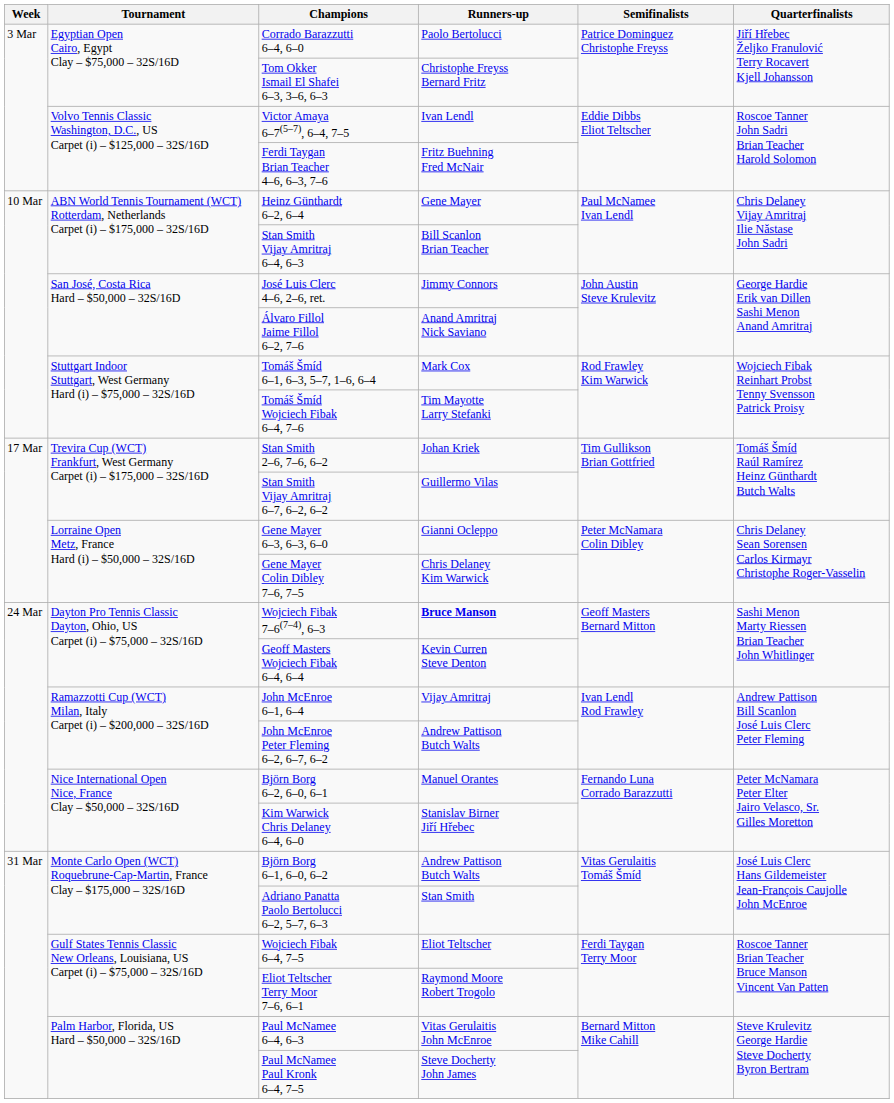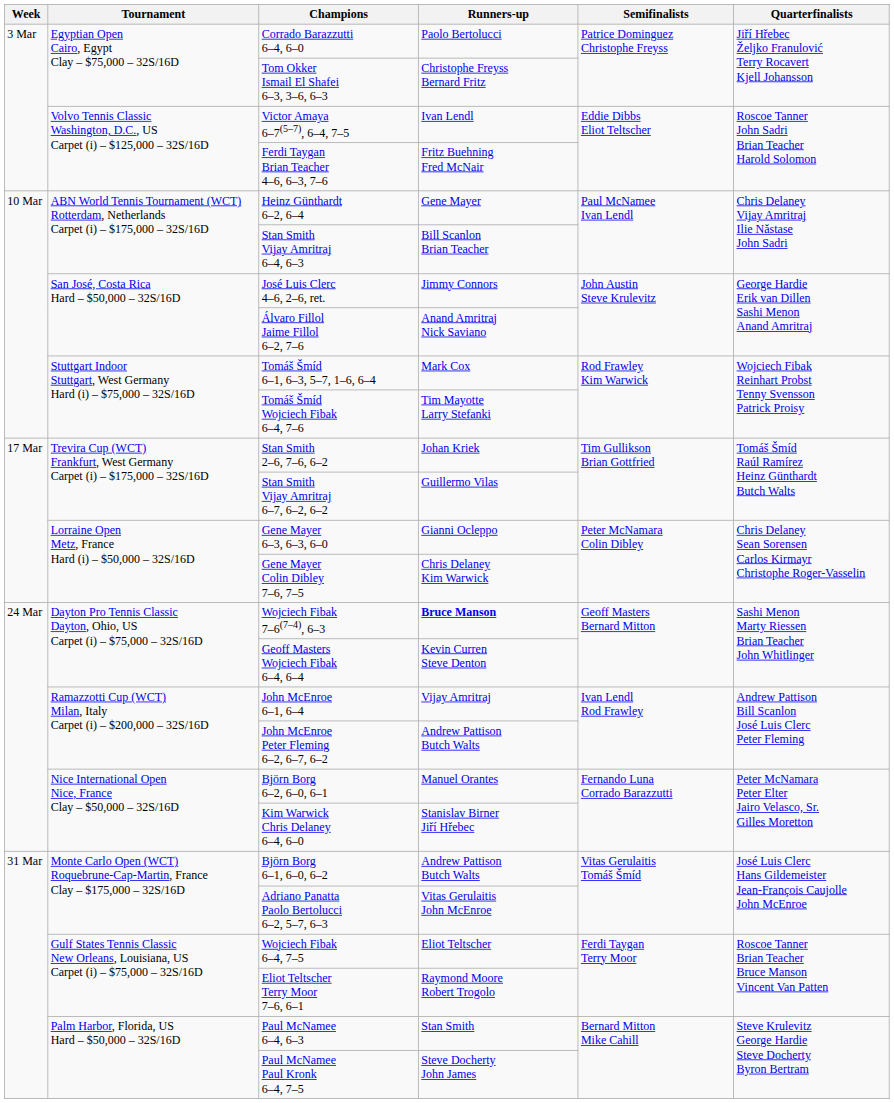 <table class=wikitable style=font-size:95%>
 <tr>
 <th style="width:48px;">Week</th>
 <th style="width:260px;">Tournament</th>
 <th style="width:195px;">Champions</th>
 <th style="width:195px;">Runners-up</th>
 <th style="width:190px;">Semifinalists</th>
 <th style="width:190px;">Quarterfinalists</th>
 </tr>
 <tr valign=top>
 <td rowspan=4>3 Mar</td>
 <td rowspan=2><a href='#'>Egyptian Open</a><br><a href='#'>Cairo</a>, Egypt <br> Clay – $75,000 – 32S/16D</td>
 <td> <a href='#'>Corrado Barazzutti</a> <br> 6–4, 6–0</td>
 <td> <a href='#'>Paolo Bertolucci</a></td>
 <td rowspan=2> <a href='#'>Patrice Dominguez</a> <br>  <a href='#'>Christophe Freyss</a></td>
 <td rowspan=2> <a href='#'>Jiří Hřebec</a> <br>  <a href='#'>Željko Franulović</a> <br>  <a href='#'>Terry Rocavert</a> <br>  <a href='#'>Kjell Johansson</a></td>
 </tr>
 <tr valign=top>
 <td> <a href='#'>Tom Okker</a> <br>  <a href='#'>Ismail El Shafei</a> <br> 6–3, 3–6, 6–3</td>
 <td> <a href='#'>Christophe Freyss</a> <br>  <a href='#'>Bernard Fritz</a></td>
 </tr>
 <tr valign=top>
 <td rowspan=2><a href='#'>Volvo Tennis Classic</a> <br> <a href='#'>Washington, D.C.</a>, US <br> Carpet (i) – $125,000 – 32S/16D</td>
 <td> <a href='#'>Victor Amaya</a> <br> 6–7<sup>(5–7)</sup>, 6–4, 7–5</td>
 <td> <a href='#'>Ivan Lendl</a></td>
 <td rowspan=2> <a href='#'>Eddie Dibbs</a> <br>  <a href='#'>Eliot Teltscher</a></td>
 <td rowspan=2> <a href='#'>Roscoe Tanner</a> <br>  <a href='#'>John Sadri</a> <br>  <a href='#'>Brian Teacher</a> <br>  <a href='#'>Harold Solomon</a></td>
 </tr>
 <tr valign=top>
 <td> <a href='#'>Ferdi Taygan</a> <br>  <a href='#'>Brian Teacher</a> <br> 4–6, 6–3, 7–6</td>
 <td> <a href='#'>Fritz Buehning</a> <br>  <a href='#'>Fred McNair</a></td>
 </tr>
 <tr valign=top>
 <td rowspan=6>10 Mar</td>
 <td rowspan=2><a href='#'>ABN World Tennis Tournament (WCT)</a> <br> <a href='#'>Rotterdam</a>, Netherlands <br> Carpet (i) – $175,000 – 32S/16D</td>
 <td> <a href='#'>Heinz Günthardt</a> <br> 6–2, 6–4</td>
 <td> <a href='#'>Gene Mayer</a></td>
 <td rowspan=2> <a href='#'>Paul McNamee</a> <br>  <a href='#'>Ivan Lendl</a></td>
 <td rowspan=2> <a href='#'>Chris Delaney</a> <br>  <a href='#'>Vijay Amritraj</a> <br>  <a href='#'>Ilie Năstase</a> <br>  <a href='#'>John Sadri</a></td>
 </tr>
 <tr valign=top>
 <td> <a href='#'>Stan Smith</a> <br>  <a href='#'>Vijay Amritraj</a> <br> 6–4, 6–3</td>
 <td> <a href='#'>Bill Scanlon</a> <br>  <a href='#'>Brian Teacher</a></td>
 </tr>
 <tr valign=top>
 <td rowspan=2><a href='#'>San José, Costa Rica</a> <br> Hard – $50,000 – 32S/16D</td>
 <td> <a href='#'>José Luis Clerc</a><br> 4–6, 2–6, ret.</td>
 <td> <a href='#'>Jimmy Connors</a></td>
 <td rowspan=2> <a href='#'>John Austin</a> <br>  <a href='#'>Steve Krulevitz</a></td>
 <td rowspan=2> <a href='#'>George Hardie</a> <br>  <a href='#'>Erik van Dillen</a> <br>  <a href='#'>Sashi Menon</a> <br>  <a href='#'>Anand Amritraj</a></td>
 </tr>
 <tr valign=top>
 <td> <a href='#'>Álvaro Fillol</a> <br>  <a href='#'>Jaime Fillol</a> <br> 6–2, 7–6</td>
 <td> <a href='#'>Anand Amritraj</a> <br>  <a href='#'>Nick Saviano</a></td>
 </tr>
 <tr valign=top>
 <td rowspan=2><a href='#'>Stuttgart Indoor</a> <br> <a href='#'>Stuttgart</a>, West Germany <br> Hard (i) – $75,000 – 32S/16D</td>
 <td> <a href='#'>Tomáš Šmíd</a> <br> 6–1, 6–3, 5–7, 1–6, 6–4</td>
 <td> <a href='#'>Mark Cox</a></td>
 <td rowspan=2> <a href='#'>Rod Frawley</a> <br>  <a href='#'>Kim Warwick</a></td>
 <td rowspan=2> <a href='#'>Wojciech Fibak</a> <br>  <a href='#'>Reinhart Probst</a> <br>  <a href='#'>Tenny Svensson</a> <br>  <a href='#'>Patrick Proisy</a></td>
 </tr>
 <tr valign=top>
 <td> <a href='#'>Tomáš Šmíd</a> <br>  <a href='#'>Wojciech Fibak</a> <br> 6–4, 7–6</td>
 <td> <a href='#'>Tim Mayotte</a> <br>  <a href='#'>Larry Stefanki</a></td>
 </tr>
 <tr valign=top>
 <td rowspan=4>17 Mar</td>
 <td rowspan=2><a href='#'>Trevira Cup (WCT)</a> <br> <a href='#'>Frankfurt</a>, West Germany <br> Carpet (i) – $175,000 – 32S/16D</td>
 <td> <a href='#'>Stan Smith</a> <br> 2–6, 7–6, 6–2</td>
 <td> <a href='#'>Johan Kriek</a></td>
 <td rowspan=2> <a href='#'>Tim Gullikson</a> <br>  <a href='#'>Brian Gottfried</a></td>
 <td rowspan=2> <a href='#'>Tomáš Šmíd</a> <br>  <a href='#'>Raúl Ramírez</a> <br>  <a href='#'>Heinz Günthardt</a> <br>  <a href='#'>Butch Walts</a></td>
 </tr>
 <tr valign=top>
 <td> <a href='#'>Stan Smith</a> <br>  <a href='#'>Vijay Amritraj</a> <br> 6–7, 6–2, 6–2</td>
 <td> <a href='#'>Guillermo Vilas</a></td>
 </tr>
 <tr valign=top>
 <td rowspan=2><a href='#'>Lorraine Open</a> <br> <a href='#'>Metz</a>, France <br> Hard (i) – $50,000 – 32S/16D</td>
 <td> <a href='#'>Gene Mayer</a> <br> 6–3, 6–3, 6–0</td>
 <td> <a href='#'>Gianni Ocleppo</a></td>
 <td rowspan=2> <a href='#'>Peter McNamara</a> <br>  <a href='#'>Colin Dibley</a></td>
 <td rowspan=2> <a href='#'>Chris Delaney</a> <br>  <a href='#'>Sean Sorensen</a> <br>  <a href='#'>Carlos Kirmayr</a> <br>  <a href='#'>Christophe Roger-Vasselin</a></td>
 </tr>
 <tr valign=top>
 <td> <a href='#'>Gene Mayer</a> <br>  <a href='#'>Colin Dibley</a> <br> 7–6, 7–5</td>
 <td> <a href='#'>Chris Delaney</a> <br>  <a href='#'>Kim Warwick</a></td>
 </tr>
 <tr valign=top>
 <td rowspan=6>24 Mar</td>
 <td rowspan=2><a href='#'>Dayton Pro Tennis Classic</a> <br> <a href='#'>Dayton</a>, Ohio, US <br> Carpet (i) – $75,000 – 32S/16D</td>
 <td> <a href='#'>Wojciech Fibak</a> <br> 7–6<sup>(7–4)</sup>, 6–3</td>
 <td><strong> <a href='#'>Bruce Manson</a></strong></td>
 <td rowspan=2> <a href='#'>Geoff Masters</a> <br>  <a href='#'>Bernard Mitton</a></td>
 <td rowspan=2> <a href='#'>Sashi Menon</a> <br>  <a href='#'>Marty Riessen</a> <br>  <a href='#'>Brian Teacher</a> <br>  <a href='#'>John Whitlinger</a></td>
 </tr>
 <tr valign=top>
 <td> <a href='#'>Geoff Masters</a> <br>  <a href='#'>Wojciech Fibak</a> <br> 6–4, 6–4</td>
 <td> <a href='#'>Kevin Curren</a> <br>  <a href='#'>Steve Denton</a></td>
 </tr>
 <tr valign=top>
 <td rowspan=2><a href='#'>Ramazzotti Cup (WCT)</a> <br> <a href='#'>Milan</a>, Italy <br> Carpet (i) – $200,000 – 32S/16D</td>
 <td> <a href='#'>John McEnroe</a> <br> 6–1, 6–4</td>
 <td> <a href='#'>Vijay Amritraj</a></td>
 <td rowspan=2> <a href='#'>Ivan Lendl</a> <br>  <a href='#'>Rod Frawley</a></td>
 <td rowspan=2> <a href='#'>Andrew Pattison</a> <br>  <a href='#'>Bill Scanlon</a> <br>  <a href='#'>José Luis Clerc</a> <br>  <a href='#'>Peter Fleming</a></td>
 </tr>
 <tr valign=top>
 <td> <a href='#'>John McEnroe</a> <br>  <a href='#'>Peter Fleming</a> <br> 6–2, 6–7, 6–2</td>
 <td> <a href='#'>Andrew Pattison</a> <br>  <a href='#'>Butch Walts</a></td>
 </tr>
 <tr valign=top>
 <td rowspan=2><a href='#'>Nice International Open</a> <br> <a href='#'>Nice, France</a> <br> Clay – $50,000 – 32S/16D</td>
 <td> <a href='#'>Björn Borg</a> <br> 6–2, 6–0, 6–1</td>
 <td> <a href='#'>Manuel Orantes</a></td>
 <td rowspan=2> <a href='#'>Fernando Luna</a> <br>  <a href='#'>Corrado Barazzutti</a></td>
 <td rowspan=2> <a href='#'>Peter McNamara</a> <br>  <a href='#'>Peter Elter</a> <br>  <a href='#'>Jairo Velasco, Sr.</a> <br>  <a href='#'>Gilles Moretton</a></td>
 </tr>
 <tr valign=top>
 <td> <a href='#'>Kim Warwick</a> <br>  <a href='#'>Chris Delaney</a> <br> 6–4, 6–0</td>
 <td> <a href='#'>Stanislav Birner</a> <br>  <a href='#'>Jiří Hřebec</a></td>
 </tr>
 <tr valign=top>
 <td rowspan=6>31 Mar</td>
 <td rowspan=2><a href='#'>Monte Carlo Open (WCT)</a> <br> <a href='#'>Roquebrune-Cap-Martin</a>, France <br> Clay – $175,000 – 32S/16D</td>
 <td> <a href='#'>Björn Borg</a> <br> 6–1, 6–0, 6–2</td>
 <td> <a href='#'>Andrew Pattison</a> <br>  <a href='#'>Butch Walts</a></td>
 <td rowspan=2> <a href='#'>Vitas Gerulaitis</a> <br>  <a href='#'>Tomáš Šmíd</a></td>
 <td rowspan=2> <a href='#'>José Luis Clerc</a> <br>  <a href='#'>Hans Gildemeister</a> <br>  <a href='#'>Jean-François Caujolle</a> <br>  <a href='#'>John McEnroe</a></td>
 </tr>
 <tr valign=top>
 <td> <a href='#'>Adriano Panatta</a> <br>  <a href='#'>Paolo Bertolucci</a> <br> 6–2, 5–7, 6–3</td>
-<td> <a href='#'>Stan Smith</a></td>
+<td> <a href='#'>Vitas Gerulaitis</a> <br>  <a href='#'>John McEnroe</a></td>
 </tr>
 <tr valign=top>
 <td rowspan=2><a href='#'>Gulf States Tennis Classic</a> <br> <a href='#'>New Orleans</a>, Louisiana, US <br> Carpet (i) – $75,000 – 32S/16D</td>
 <td> <a href='#'>Wojciech Fibak</a> <br> 6–4, 7–5</td>
 <td> <a href='#'>Eliot Teltscher</a></td>
 <td rowspan=2> <a href='#'>Ferdi Taygan</a> <br>  <a href='#'>Terry Moor</a></td>
 <td rowspan=2> <a href='#'>Roscoe Tanner</a> <br>  <a href='#'>Brian Teacher</a> <br>  <a href='#'>Bruce Manson</a> <br>  <a href='#'>Vincent Van Patten</a></td>
 </tr>
 <tr valign=top>
 <td> <a href='#'>Eliot Teltscher</a> <br>  <a href='#'>Terry Moor</a> <br> 7–6, 6–1</td>
 <td> <a href='#'>Raymond Moore</a> <br>  <a href='#'>Robert Trogolo</a></td>
 </tr>
 <tr valign=top>
 <td rowspan=2><a href='#'>Palm Harbor</a>, Florida, US <br> Hard – $50,000 – 32S/16D</td>
 <td> <a href='#'>Paul McNamee</a> <br> 6–4, 6–3</td>
-<td> <a href='#'>Vitas Gerulaitis</a> <br>  <a href='#'>John McEnroe</a></td>
+<td> <a href='#'>Stan Smith</a></td>
 <td rowspan=2> <a href='#'>Bernard Mitton</a> <br>  <a href='#'>Mike Cahill</a></td>
 <td rowspan=2> <a href='#'>Steve Krulevitz</a> <br>  <a href='#'>George Hardie</a> <br>  <a href='#'>Steve Docherty</a> <br>  <a href='#'>Byron Bertram</a></td>
 </tr>
 <tr valign=top>
 <td> <a href='#'>Paul McNamee</a> <br>  <a href='#'>Paul Kronk</a> <br> 6–4, 7–5</td>
 <td> <a href='#'>Steve Docherty</a> <br>  <a href='#'>John James</a></td>
 </tr>
 </table>
